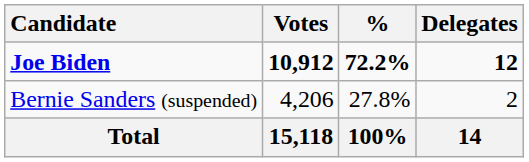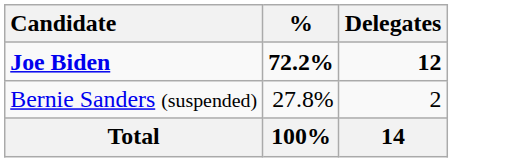 <table class="wikitable sortable" style="text-align:right;">
 <tr>
 <th style="text-align:left;">Candidate</th>
-<th>Votes</th>
 <th>%</th>
 <th>Delegates</th>
 </tr>
 <tr>
 <td style="text-align:left;" data-sort-name="Biden, Joe"><strong><a href='#'>Joe Biden</a></strong></td>
-<td><strong>10,912</strong></td>
 <td><strong>72.2%</strong></td>
 <td><strong>12</strong></td>
 </tr>
 <tr>
 <td style="text-align:left;" data-sort-name="Sanders, Bernie"><a href='#'>Bernie Sanders</a> <small>(suspended)</small></td>
-<td>4,206</td>
 <td>27.8%</td>
 <td>2</td>
 </tr>
 <tr>
 <th>Total</th>
-<th>15,118</th>
 <th>100%</th>
 <th>14</th>
 </tr>
 </table>
